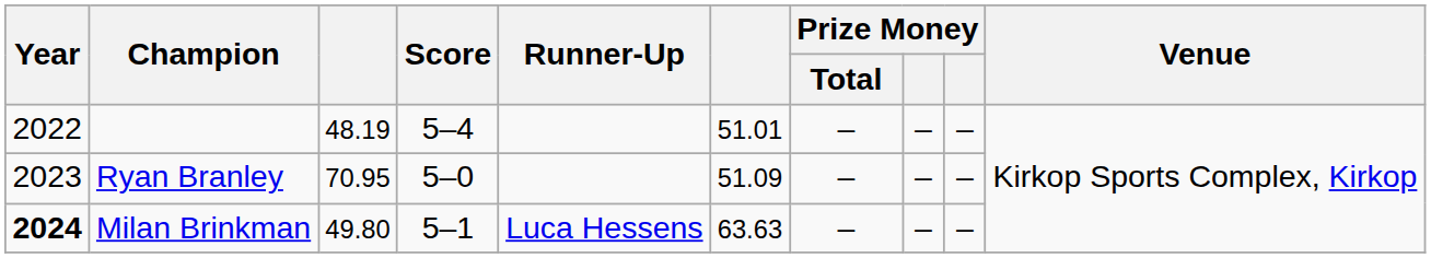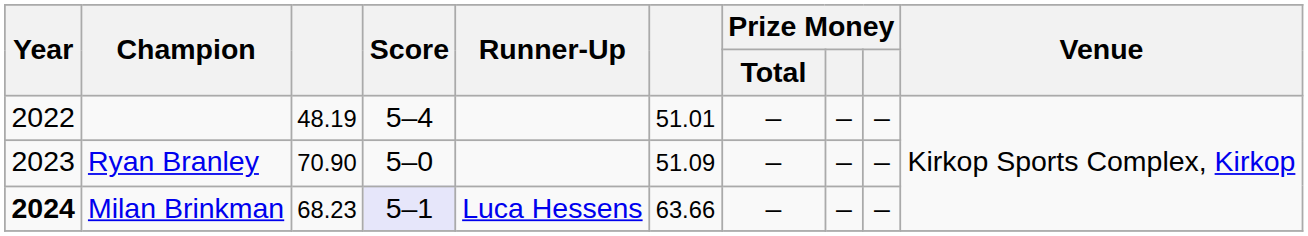 <table class="wikitable sortable">
 <tr>
 <th rowspan=2>Year</th>
 <th rowspan=2>Champion</th>
 <th rowspan=2></th>
 <th rowspan=2>Score</th>
 <th rowspan=2>Runner-Up</th>
 <th rowspan=2></th>
 <th colspan=3>Prize Money</th>
 <th rowspan=2>Venue</th>
 </tr>
 <tr>
 <th>Total</th>
 <th></th>
 <th></th>
 </tr>
 <tr>
 <td>2022</td>
 <td></td>
 <td align=center><small><span>48.19</span></small></td>
 <td align=center>5–4</td>
 <td></td>
 <td align=center><small><span>51.01</span></small></td>
 <td align=center>–</td>
 <td align=center>–</td>
 <td align=center>–</td>
 <td rowspan=3>Kirkop Sports Complex, <a href='#'>Kirkop</a></td>
 </tr>
 <tr>
 <td>2023</td>
 <td> <a href='#'>Ryan Branley</a></td>
-<td align=center><small><span>70.95</span></small></td>
+<td align=center><small><span>70.90</span></small></td>
 <td align=center>5–0</td>
 <td></td>
 <td align=center><small><span>51.09</span></small></td>
 <td align=center>–</td>
 <td align=center>–</td>
 <td align=center>–</td>
 </tr>
 <tr>
 <td><strong>2024</strong></td>
 <td> <a href='#'>Milan Brinkman</a></td>
-<td align=center><small><span>49.80</span></small></td>
-<td align=center>5–1</td>
+<td align=center><small><span>68.23</span></small></td>
+<td align=center style="background: lavender;">5–1</td>
 <td> <a href='#'>Luca Hessens</a></td>
-<td align=center><small><span>63.63</span></small></td>
+<td align=center><small><span>63.66</span></small></td>
 <td align=center>–</td>
 <td align=center>–</td>
 <td align=center>–</td>
 </tr>
 </table>
